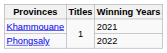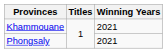 <table class="wikitable" style="font-size: 95%;">
 <tr>
 <th bgcolor="#efefef">Provinces</th>
 <th bgcolor="#efefef">Titles</th>
 <th bgcolor="#efefef">Winning Years</th>
 </tr>
 <tr>
 <td><a href='#'>Khammouane</a></td>
 <td rowspan="2" align="center">1</td>
 <td>2021</td>
 </tr>
 <tr>
 <td><a href='#'>Phongsaly</a></td>
-<td>2022</td>
+<td>2021</td>
 </tr>
 </table>
